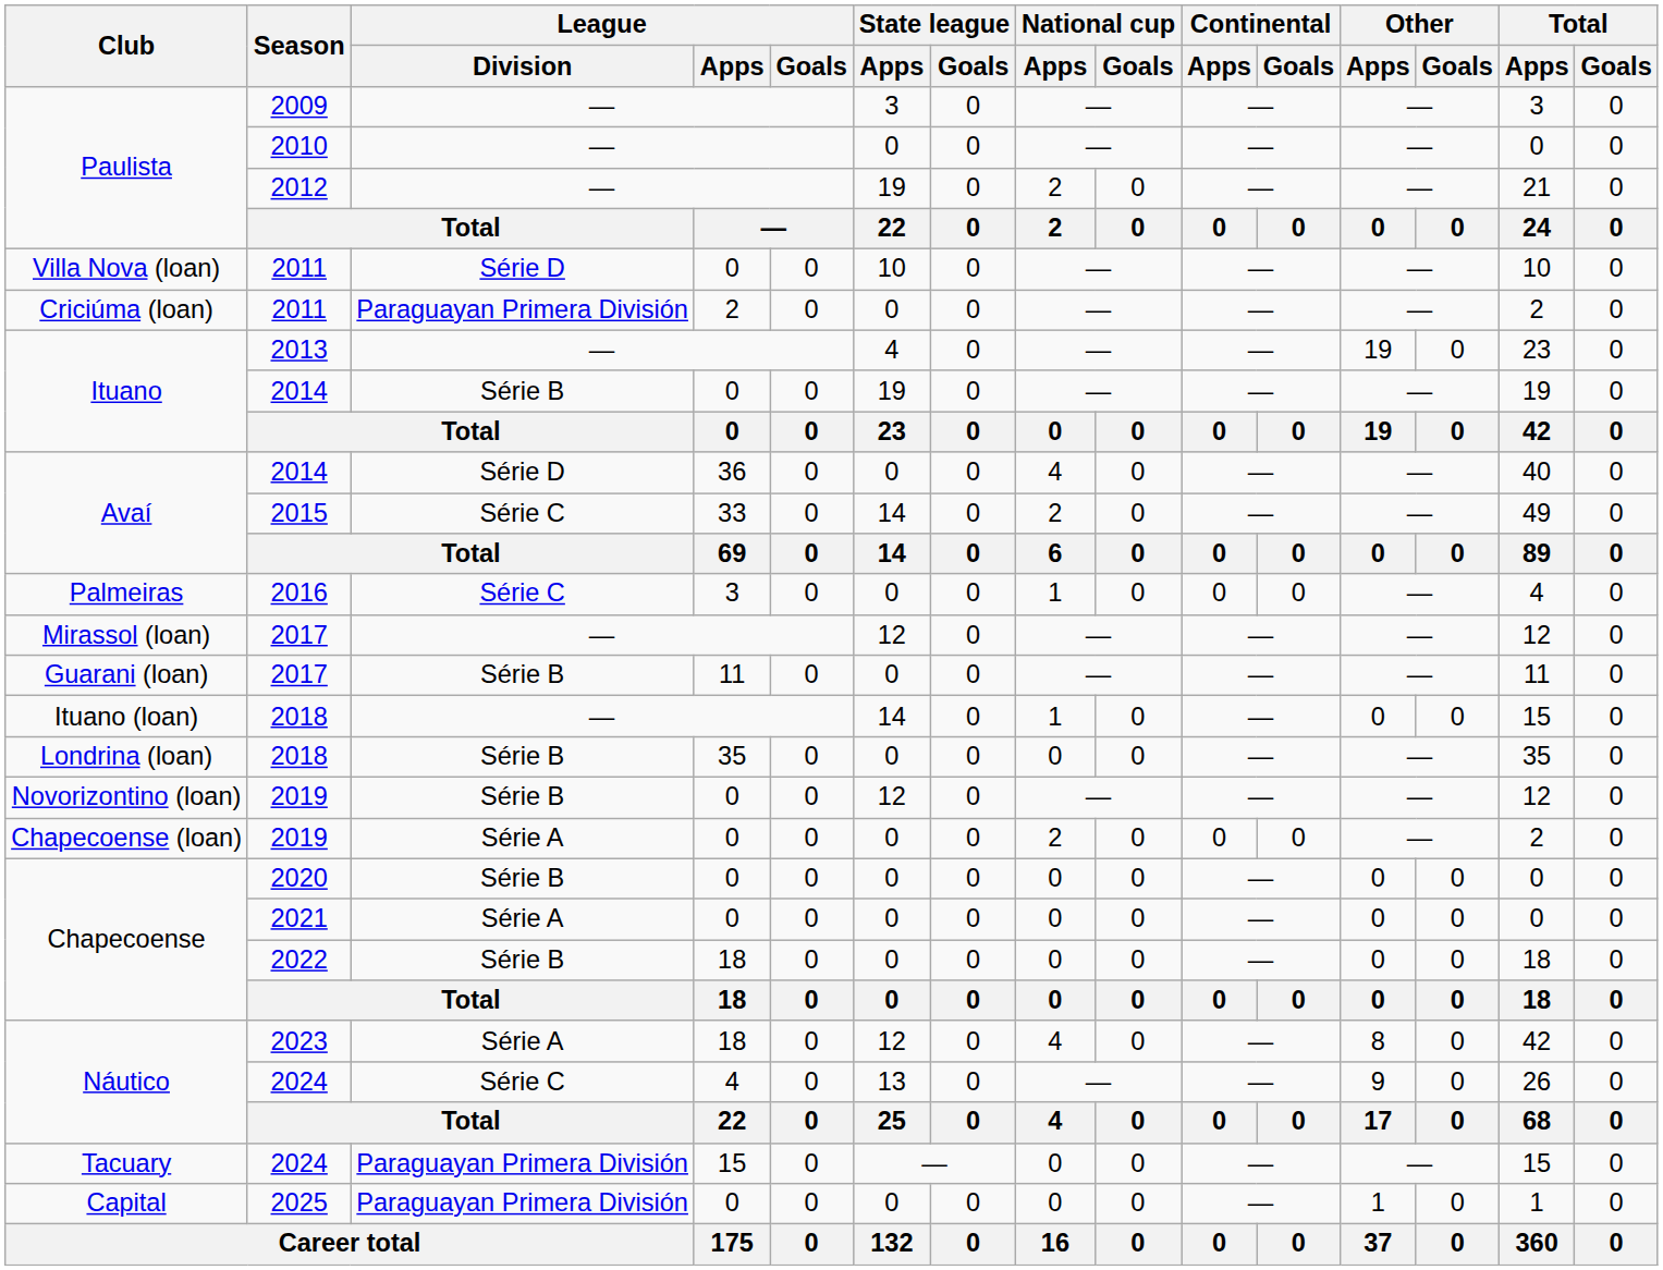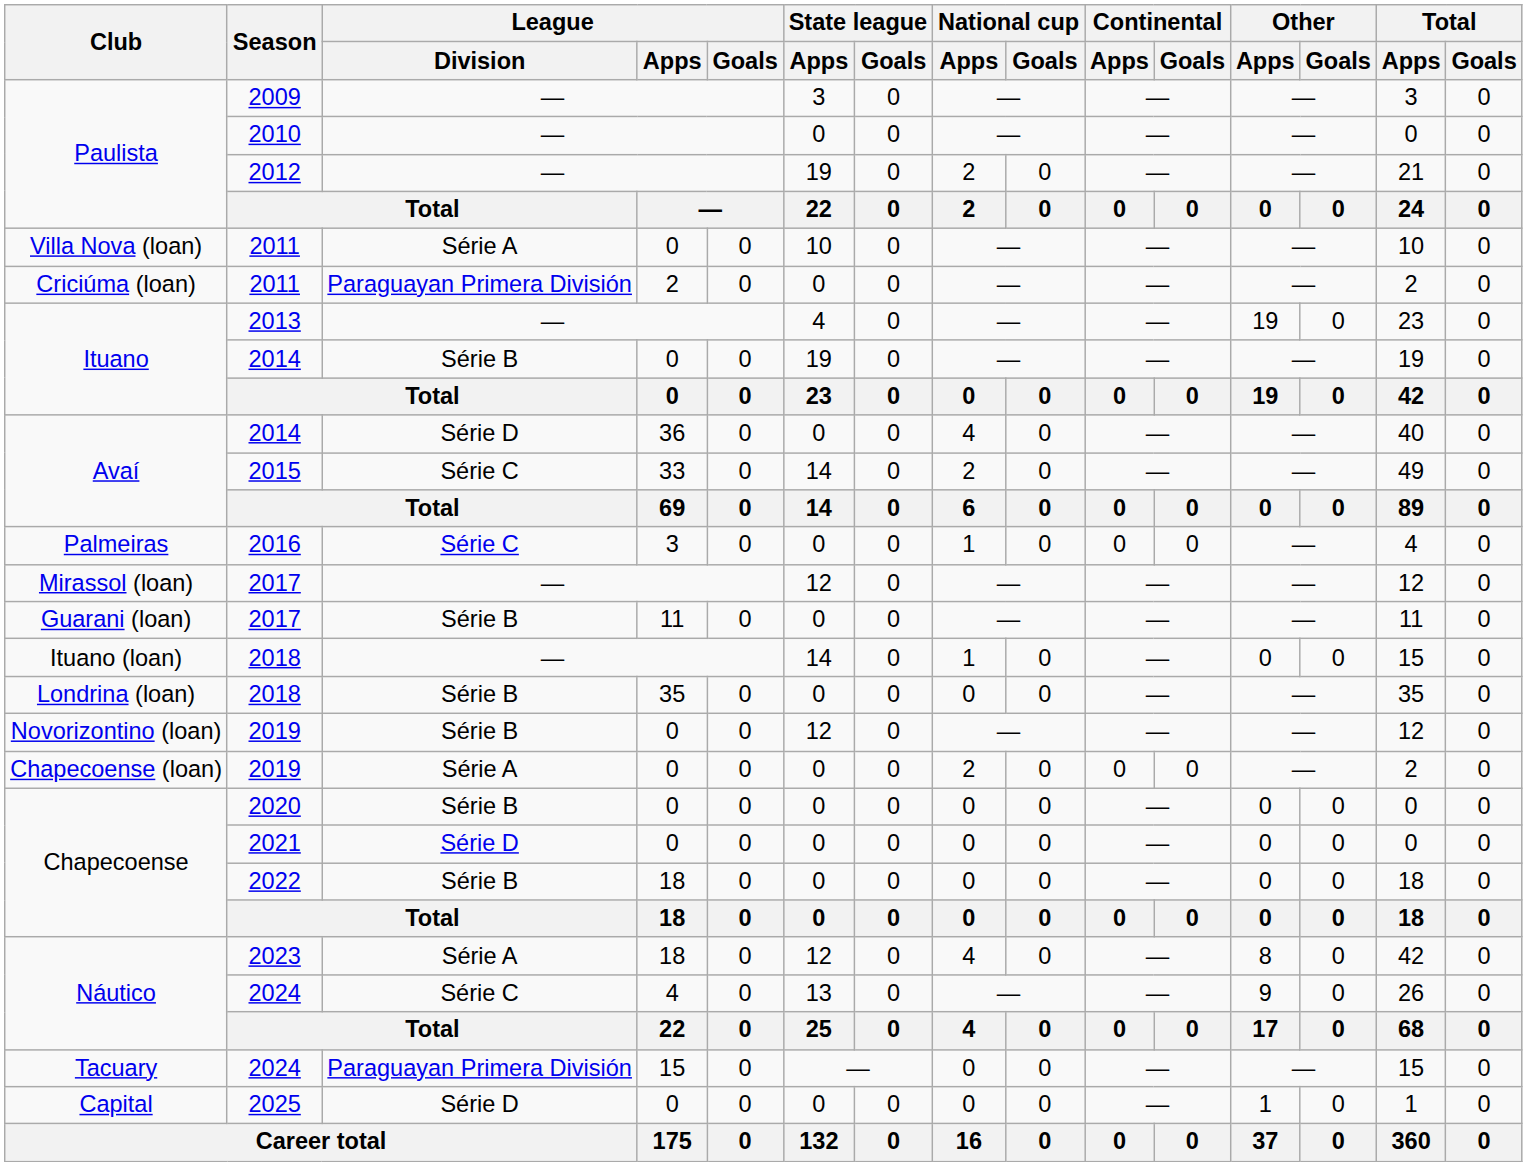 <table class="wikitable" style="text-align:center">
 <tr>
 <th rowspan="2">Club</th>
 <th rowspan="2">Season</th>
 <th colspan="3">League</th>
 <th colspan="2">State league</th>
 <th colspan="2">National cup</th>
 <th colspan="2">Continental</th>
 <th colspan="2">Other</th>
 <th colspan="2">Total</th>
 </tr>
 <tr>
 <th>Division</th>
 <th>Apps</th>
 <th>Goals</th>
 <th>Apps</th>
 <th>Goals</th>
 <th>Apps</th>
 <th>Goals</th>
 <th>Apps</th>
 <th>Goals</th>
 <th>Apps</th>
 <th>Goals</th>
 <th>Apps</th>
 <th>Goals</th>
 </tr>
 <tr>
 <td rowspan="4"><a href='#'>Paulista</a></td>
 <td><a href='#'>2009</a></td>
 <td colspan="3">—</td>
 <td>3</td>
 <td>0</td>
 <td colspan="2">—</td>
 <td colspan="2">—</td>
 <td colspan="2">—</td>
 <td>3</td>
 <td>0</td>
 </tr>
 <tr>
 <td><a href='#'>2010</a></td>
 <td colspan="3">—</td>
 <td>0</td>
 <td>0</td>
 <td colspan="2">—</td>
 <td colspan="2">—</td>
 <td colspan="2">—</td>
 <td>0</td>
 <td>0</td>
 </tr>
 <tr>
 <td><a href='#'>2012</a></td>
 <td colspan="3">—</td>
 <td>19</td>
 <td>0</td>
 <td>2</td>
 <td>0</td>
 <td colspan="2">—</td>
 <td colspan="2">—</td>
 <td>21</td>
 <td>0</td>
 </tr>
 <tr>
 <th colspan="2">Total</th>
 <th colspan="2">—</th>
 <th>22</th>
 <th>0</th>
 <th>2</th>
 <th>0</th>
 <th>0</th>
 <th>0</th>
 <th>0</th>
 <th>0</th>
 <th>24</th>
 <th>0</th>
 </tr>
 <tr>
 <td><a href='#'>Villa Nova</a> (loan)</td>
 <td><a href='#'>2011</a></td>
-<td><a href='#'>Série D</a></td>
+<td>Série A</td>
 <td>0</td>
 <td>0</td>
 <td>10</td>
 <td>0</td>
 <td colspan="2">—</td>
 <td colspan="2">—</td>
 <td colspan="2">—</td>
 <td>10</td>
 <td>0</td>
 </tr>
 <tr>
 <td><a href='#'>Criciúma</a> (loan)</td>
 <td><a href='#'>2011</a></td>
 <td><a href='#'>Paraguayan Primera División</a></td>
 <td>2</td>
 <td>0</td>
 <td>0</td>
 <td>0</td>
 <td colspan="2">—</td>
 <td colspan="2">—</td>
 <td colspan="2">—</td>
 <td>2</td>
 <td>0</td>
 </tr>
 <tr>
 <td rowspan="3"><a href='#'>Ituano</a></td>
 <td><a href='#'>2013</a></td>
 <td colspan="3">—</td>
 <td>4</td>
 <td>0</td>
 <td colspan="2">—</td>
 <td colspan="2">—</td>
 <td>19</td>
 <td>0</td>
 <td>23</td>
 <td>0</td>
 </tr>
 <tr>
 <td><a href='#'>2014</a></td>
 <td>Série B</td>
 <td>0</td>
 <td>0</td>
 <td>19</td>
 <td>0</td>
 <td colspan="2">—</td>
 <td colspan="2">—</td>
 <td colspan="2">—</td>
 <td>19</td>
 <td>0</td>
 </tr>
 <tr>
 <th colspan="2">Total</th>
 <th>0</th>
 <th>0</th>
 <th>23</th>
 <th>0</th>
 <th>0</th>
 <th>0</th>
 <th>0</th>
 <th>0</th>
 <th>19</th>
 <th>0</th>
 <th>42</th>
 <th>0</th>
 </tr>
 <tr>
 <td rowspan="3"><a href='#'>Avaí</a></td>
 <td><a href='#'>2014</a></td>
 <td>Série D</td>
 <td>36</td>
 <td>0</td>
 <td>0</td>
 <td>0</td>
 <td>4</td>
 <td>0</td>
 <td colspan="2">—</td>
 <td colspan="2">—</td>
 <td>40</td>
 <td>0</td>
 </tr>
 <tr>
 <td><a href='#'>2015</a></td>
 <td>Série C</td>
 <td>33</td>
 <td>0</td>
 <td>14</td>
 <td>0</td>
 <td>2</td>
 <td>0</td>
 <td colspan="2">—</td>
 <td colspan="2">—</td>
 <td>49</td>
 <td>0</td>
 </tr>
 <tr>
 <th colspan="2">Total</th>
 <th>69</th>
 <th>0</th>
 <th>14</th>
 <th>0</th>
 <th>6</th>
 <th>0</th>
 <th>0</th>
 <th>0</th>
 <th>0</th>
 <th>0</th>
 <th>89</th>
 <th>0</th>
 </tr>
 <tr>
 <td><a href='#'>Palmeiras</a></td>
 <td><a href='#'>2016</a></td>
 <td><a href='#'>Série C</a></td>
 <td>3</td>
 <td>0</td>
 <td>0</td>
 <td>0</td>
 <td>1</td>
 <td>0</td>
 <td>0</td>
 <td>0</td>
 <td colspan="2">—</td>
 <td>4</td>
 <td>0</td>
 </tr>
 <tr>
 <td><a href='#'>Mirassol</a> (loan)</td>
 <td><a href='#'>2017</a></td>
 <td colspan="3">—</td>
 <td>12</td>
 <td>0</td>
 <td colspan="2">—</td>
 <td colspan="2">—</td>
 <td colspan="2">—</td>
 <td>12</td>
 <td>0</td>
 </tr>
 <tr>
 <td><a href='#'>Guarani</a> (loan)</td>
 <td><a href='#'>2017</a></td>
 <td>Série B</td>
 <td>11</td>
 <td>0</td>
 <td>0</td>
 <td>0</td>
 <td colspan="2">—</td>
 <td colspan="2">—</td>
 <td colspan="2">—</td>
 <td>11</td>
 <td>0</td>
 </tr>
 <tr>
 <td>Ituano	(loan)</td>
 <td><a href='#'>2018</a></td>
 <td colspan="3">—</td>
 <td>14</td>
 <td>0</td>
 <td>1</td>
 <td>0</td>
 <td colspan="2">—</td>
 <td>0</td>
 <td>0</td>
 <td>15</td>
 <td>0</td>
 </tr>
 <tr>
 <td><a href='#'>Londrina</a> (loan)</td>
 <td><a href='#'>2018</a></td>
 <td>Série B</td>
 <td>35</td>
 <td>0</td>
 <td>0</td>
 <td>0</td>
 <td>0</td>
 <td>0</td>
 <td colspan="2">—</td>
 <td colspan="2">—</td>
 <td>35</td>
 <td>0</td>
 </tr>
 <tr>
 <td><a href='#'>Novorizontino</a> (loan)</td>
 <td><a href='#'>2019</a></td>
 <td>Série B</td>
 <td>0</td>
 <td>0</td>
 <td>12</td>
 <td>0</td>
 <td colspan="2">—</td>
 <td colspan="2">—</td>
 <td colspan="2">—</td>
 <td>12</td>
 <td>0</td>
 </tr>
 <tr>
 <td><a href='#'>Chapecoense</a> (loan)</td>
 <td><a href='#'>2019</a></td>
 <td>Série A</td>
 <td>0</td>
 <td>0</td>
 <td>0</td>
 <td>0</td>
 <td>2</td>
 <td>0</td>
 <td>0</td>
 <td>0</td>
 <td colspan="2">—</td>
 <td>2</td>
 <td>0</td>
 </tr>
 <tr>
 <td rowspan="4">Chapecoense</td>
 <td><a href='#'>2020</a></td>
 <td>Série B</td>
 <td>0</td>
 <td>0</td>
 <td>0</td>
 <td>0</td>
 <td>0</td>
 <td>0</td>
 <td colspan="2">—</td>
 <td>0</td>
 <td>0</td>
 <td>0</td>
 <td>0</td>
 </tr>
 <tr>
 <td><a href='#'>2021</a></td>
-<td>Série A</td>
+<td><a href='#'>Série D</a></td>
 <td>0</td>
 <td>0</td>
 <td>0</td>
 <td>0</td>
 <td>0</td>
 <td>0</td>
 <td colspan="2">—</td>
 <td>0</td>
 <td>0</td>
 <td>0</td>
 <td>0</td>
 </tr>
 <tr>
 <td><a href='#'>2022</a></td>
 <td>Série B</td>
 <td>18</td>
 <td>0</td>
 <td>0</td>
 <td>0</td>
 <td>0</td>
 <td>0</td>
 <td colspan="2">—</td>
 <td>0</td>
 <td>0</td>
 <td>18</td>
 <td>0</td>
 </tr>
 <tr>
 <th colspan="2">Total</th>
 <th>18</th>
 <th>0</th>
 <th>0</th>
 <th>0</th>
 <th>0</th>
 <th>0</th>
 <th>0</th>
 <th>0</th>
 <th>0</th>
 <th>0</th>
 <th>18</th>
 <th>0</th>
 </tr>
 <tr>
 <td rowspan="3"><a href='#'>Náutico</a></td>
 <td><a href='#'>2023</a></td>
 <td>Série A</td>
 <td>18</td>
 <td>0</td>
 <td>12</td>
 <td>0</td>
 <td>4</td>
 <td>0</td>
 <td colspan="2">—</td>
 <td>8</td>
 <td>0</td>
 <td>42</td>
 <td>0</td>
 </tr>
 <tr>
 <td><a href='#'>2024</a></td>
 <td>Série C</td>
 <td>4</td>
 <td>0</td>
 <td>13</td>
 <td>0</td>
 <td colspan="2">—</td>
 <td colspan="2">—</td>
 <td>9</td>
 <td>0</td>
 <td>26</td>
 <td>0</td>
 </tr>
 <tr>
 <th colspan="2">Total</th>
 <th>22</th>
 <th>0</th>
 <th>25</th>
 <th>0</th>
 <th>4</th>
 <th>0</th>
 <th>0</th>
 <th>0</th>
 <th>17</th>
 <th>0</th>
 <th>68</th>
 <th>0</th>
 </tr>
 <tr>
 <td><a href='#'>Tacuary</a></td>
 <td><a href='#'>2024</a></td>
 <td><a href='#'>Paraguayan Primera División</a></td>
 <td>15</td>
 <td>0</td>
 <td colspan="2">—</td>
 <td>0</td>
 <td>0</td>
 <td colspan="2">—</td>
 <td colspan="2">—</td>
 <td>15</td>
 <td>0</td>
 </tr>
 <tr>
 <td><a href='#'>Capital</a></td>
 <td><a href='#'>2025</a></td>
-<td><a href='#'>Paraguayan Primera División</a></td>
+<td>Série D</td>
 <td>0</td>
 <td>0</td>
 <td>0</td>
 <td>0</td>
 <td>0</td>
 <td>0</td>
 <td colspan="2">—</td>
 <td>1</td>
 <td>0</td>
 <td>1</td>
 <td>0</td>
 </tr>
 <tr>
 <th colspan="3">Career total</th>
 <th>175</th>
 <th>0</th>
 <th>132</th>
 <th>0</th>
 <th>16</th>
 <th>0</th>
 <th>0</th>
 <th>0</th>
 <th>37</th>
 <th>0</th>
 <th>360</th>
 <th>0</th>
 </tr>
 </table>
